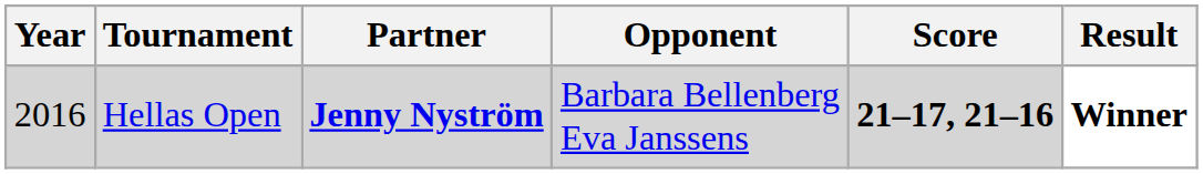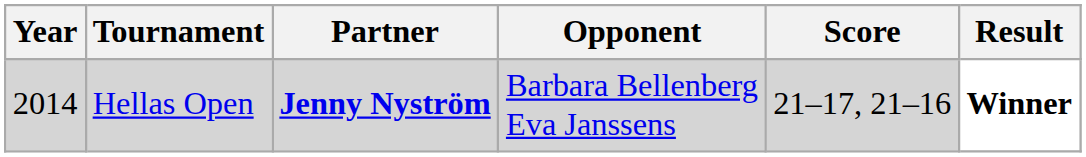 <table class="sortable wikitable" style="font-size: 90%;">
 <tr>
 <th>Year</th>
 <th>Tournament</th>
 <th>Partner</th>
 <th>Opponent</th>
 <th>Score</th>
 <th>Result</th>
 </tr>
 <tr style="background:#D5D5D5">
-<td align="center">2016</td>
+<td align="center">2014</td>
 <td align="left"><a href='#'>Hellas Open</a></td>
 <td align="left"><strong> <a href='#'>Jenny Nyström</a></strong></td>
 <td align="left"> <a href='#'>Barbara Bellenberg</a> <br>  <a href='#'>Eva Janssens</a></td>
-<td align="left"><strong>21–17, 21–16</strong></td>
+<td align="left">21–17, 21–16</td>
 <td style="text-align:left; background:white"> <strong>Winner</strong></td>
 </tr>
 </table>
